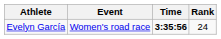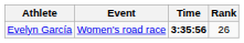 <table class="wikitable" style="font-size:90%">
 <tr>
 <th>Athlete</th>
 <th>Event</th>
 <th>Time</th>
 <th>Rank</th>
 </tr>
 <tr align=center>
 <td align=left><a href='#'>Evelyn García</a></td>
 <td align=left><a href='#'>Women's road race</a></td>
 <td><strong>3:35:56</strong></td>
-<td>24</td>
+<td>26</td>
 </tr>
 </table>
